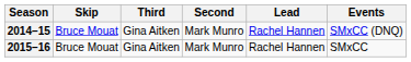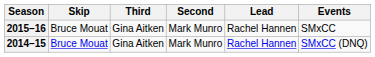 <table class="wikitable">
 <tr>
 <th scope="col">Season</th>
 <th scope="col">Skip</th>
 <th scope="col">Third</th>
 <th scope="col">Second</th>
 <th scope="col">Lead</th>
 <th scope="col">Events</th>
 </tr>
 <tr>
+<th scope="row">2015–16</th>
+<td>Bruce Mouat</td>
+<td>Gina Aitken</td>
+<td>Mark Munro</td>
+<td>Rachel Hannen</td>
+<td>SMxCC </td>
+</tr>
+<tr>
 <th scope="row">2014–15</th>
 <td><a href='#'>Bruce Mouat</a></td>
 <td>Gina Aitken</td>
 <td>Mark Munro</td>
 <td><a href='#'>Rachel Hannen</a></td>
 <td><a href='#'>SMxCC</a> (DNQ)</td>
 </tr>
-<tr>
-<th scope="row">2015–16</th>
-<td>Bruce Mouat</td>
-<td>Gina Aitken</td>
-<td>Mark Munro</td>
-<td>Rachel Hannen</td>
-<td>SMxCC </td>
-</tr>
 </table>
